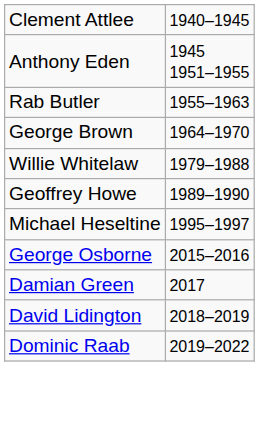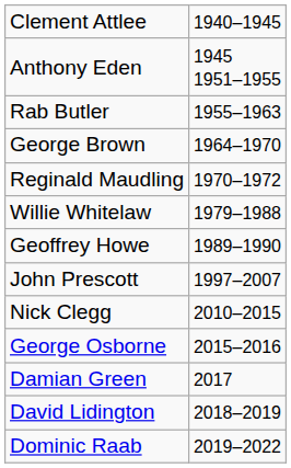 <table class="wikitable">
 <tr>
 <td>Clement Attlee</td>
 <td><small>1940–1945</small></td>
 </tr>
 <tr>
 <td>Anthony Eden</td>
 <td><small>1945</small><br><small>1951–1955</small></td>
 </tr>
 <tr>
 <td>Rab Butler</td>
 <td><small>1955–1963</small></td>
 </tr>
 <tr>
 <td>George Brown</td>
 <td><small>1964–1970</small></td>
 </tr>
 <tr>
+<td>Reginald Maudling</td>
+<td><small>1970–1972</small></td>
+</tr>
+<tr>
 <td>Willie Whitelaw</td>
 <td><small>1979–1988</small></td>
 </tr>
 <tr>
 <td>Geoffrey Howe</td>
 <td><small>1989–1990</small></td>
 </tr>
 <tr>
-<td>Michael Heseltine</td>
-<td><small>1995–1997</small></td>
+<td>John Prescott</td>
+<td><small>1997–2007</small></td>
+</tr>
+<tr>
+<td>Nick Clegg</td>
+<td><small>2010–2015</small></td>
 </tr>
 <tr>
 <td><a href='#'>George Osborne</a></td>
 <td><small>2015–2016</small></td>
 </tr>
 <tr>
 <td><a href='#'>Damian Green</a></td>
 <td><small>2017</small></td>
 </tr>
 <tr>
 <td><a href='#'>David Lidington</a></td>
 <td><small>2018–2019</small></td>
 </tr>
 <tr>
 <td><a href='#'>Dominic Raab</a></td>
 <td><small>2019–2022</small></td>
 </tr>
 </table>
